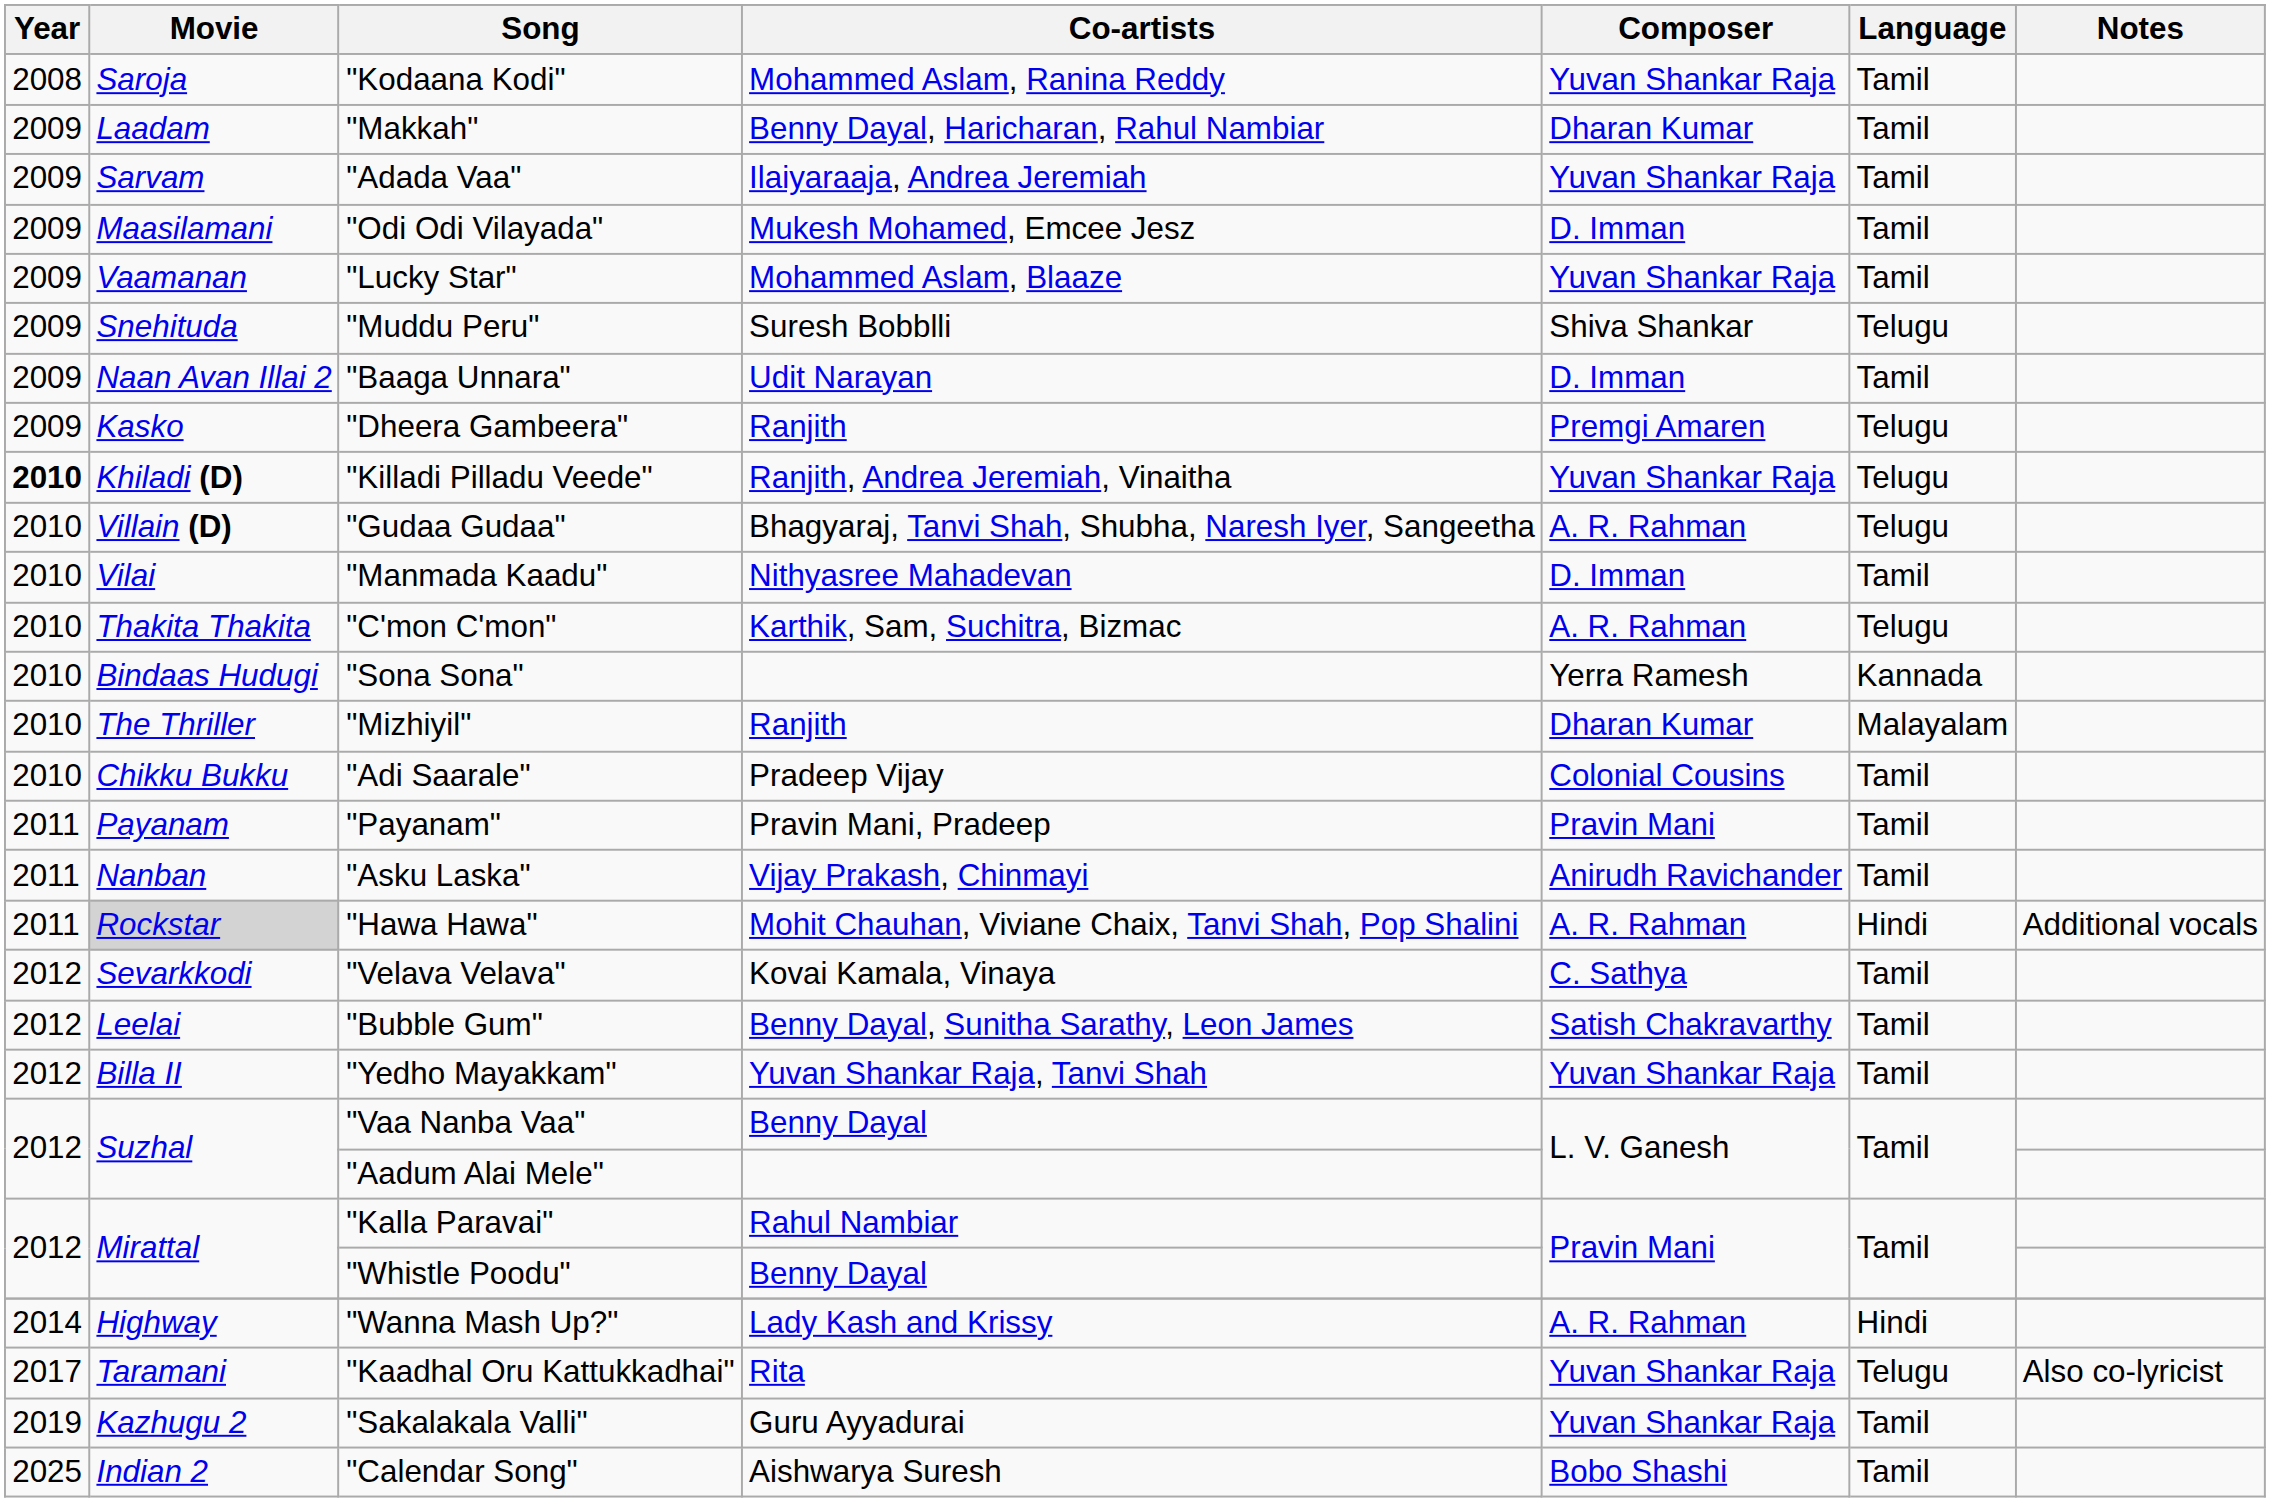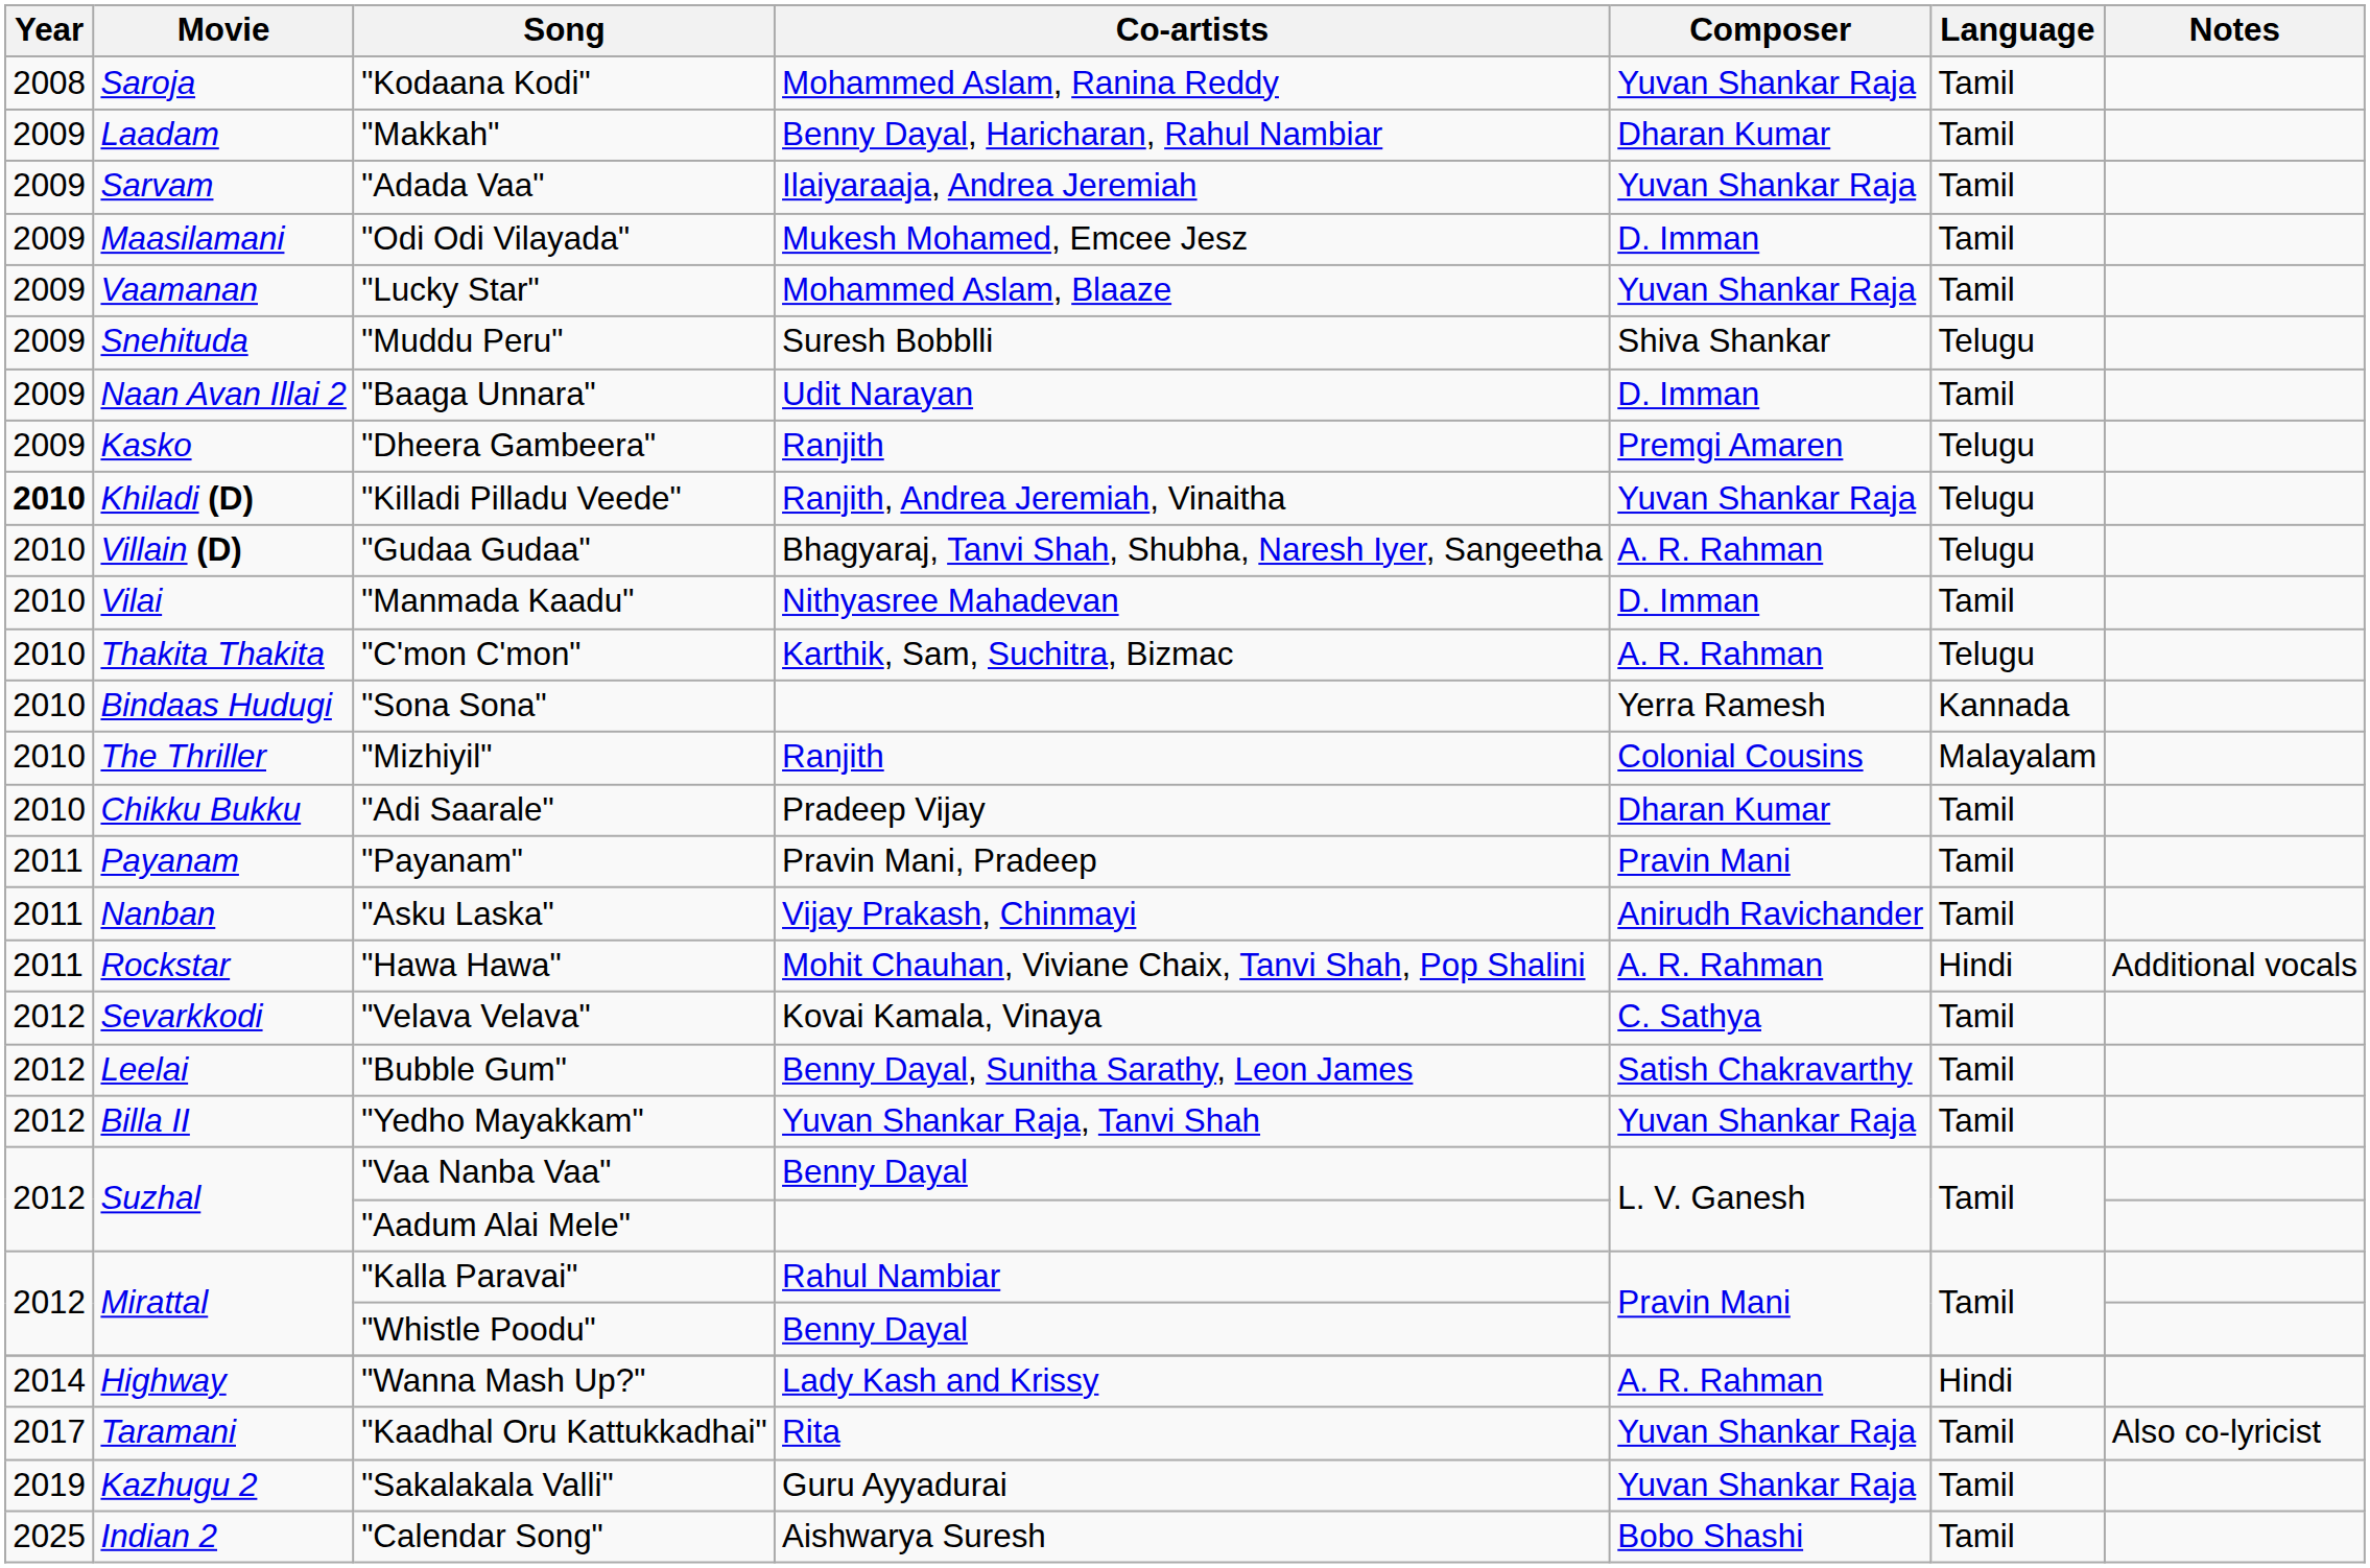 <table class="wikitable">
 <tr>
 <th>Year</th>
 <th>Movie</th>
 <th>Song</th>
 <th>Co-artists</th>
 <th>Composer</th>
 <th>Language</th>
 <th>Notes</th>
 </tr>
 <tr>
 <td>2008</td>
 <td><em><a href='#'>Saroja</a></em></td>
 <td>"Kodaana Kodi"</td>
 <td><a href='#'>Mohammed Aslam</a>, <a href='#'>Ranina Reddy</a></td>
 <td><a href='#'>Yuvan Shankar Raja</a></td>
 <td>Tamil</td>
 <td></td>
 </tr>
 <tr>
 <td>2009</td>
 <td><em><a href='#'>Laadam</a></em></td>
 <td>"Makkah"</td>
 <td><a href='#'>Benny Dayal</a>, <a href='#'>Haricharan</a>, <a href='#'>Rahul Nambiar</a></td>
 <td><a href='#'>Dharan Kumar</a></td>
 <td>Tamil</td>
 <td></td>
 </tr>
 <tr>
 <td>2009</td>
 <td><em><a href='#'>Sarvam</a></em></td>
 <td>"Adada Vaa"</td>
 <td><a href='#'>Ilaiyaraaja</a>, <a href='#'>Andrea Jeremiah</a></td>
 <td><a href='#'>Yuvan Shankar Raja</a></td>
 <td>Tamil</td>
 <td></td>
 </tr>
 <tr>
 <td>2009</td>
 <td><em><a href='#'>Maasilamani</a></em></td>
 <td>"Odi Odi Vilayada"</td>
 <td><a href='#'>Mukesh Mohamed</a>, Emcee Jesz</td>
 <td><a href='#'>D. Imman</a></td>
 <td>Tamil</td>
 <td></td>
 </tr>
 <tr>
 <td>2009</td>
 <td><em><a href='#'>Vaamanan</a></em></td>
 <td>"Lucky Star"</td>
 <td><a href='#'>Mohammed Aslam</a>, <a href='#'>Blaaze</a></td>
 <td><a href='#'>Yuvan Shankar Raja</a></td>
 <td>Tamil</td>
 <td></td>
 </tr>
 <tr>
 <td>2009</td>
 <td><em><a href='#'>Snehituda</a></em></td>
 <td>"Muddu Peru"</td>
 <td>Suresh Bobblli</td>
 <td>Shiva Shankar</td>
 <td>Telugu</td>
 <td></td>
 </tr>
 <tr>
 <td>2009</td>
 <td><em><a href='#'>Naan Avan Illai 2</a></em></td>
 <td>"Baaga Unnara"</td>
 <td><a href='#'>Udit Narayan</a></td>
 <td><a href='#'>D. Imman</a></td>
 <td>Tamil</td>
 <td></td>
 </tr>
 <tr>
 <td>2009</td>
 <td><em><a href='#'>Kasko</a></em></td>
 <td>"Dheera Gambeera"</td>
 <td><a href='#'>Ranjith</a></td>
 <td><a href='#'>Premgi Amaren</a></td>
 <td>Telugu</td>
 <td></td>
 </tr>
 <tr>
 <td><strong>2010</strong></td>
 <td><em><a href='#'>Khiladi</a></em> <strong>(D)</strong></td>
 <td>"Killadi Pilladu Veede"</td>
 <td><a href='#'>Ranjith</a>, <a href='#'>Andrea Jeremiah</a>, Vinaitha</td>
 <td><a href='#'>Yuvan Shankar Raja</a></td>
 <td>Telugu</td>
 <td></td>
 </tr>
 <tr>
 <td>2010</td>
 <td><em><a href='#'>Villain</a></em> <strong>(D)</strong></td>
 <td>"Gudaa Gudaa"</td>
 <td>Bhagyaraj, <a href='#'>Tanvi Shah</a>, Shubha, <a href='#'>Naresh Iyer</a>, Sangeetha</td>
 <td><a href='#'>A. R. Rahman</a></td>
 <td>Telugu</td>
 <td></td>
 </tr>
 <tr>
 <td>2010</td>
 <td><em><a href='#'>Vilai</a></em></td>
 <td>"Manmada Kaadu"</td>
 <td><a href='#'>Nithyasree Mahadevan</a></td>
 <td><a href='#'>D. Imman</a></td>
 <td>Tamil</td>
 <td></td>
 </tr>
 <tr>
 <td>2010</td>
 <td><em><a href='#'>Thakita Thakita</a></em></td>
 <td>"C'mon C'mon"</td>
 <td><a href='#'>Karthik</a>, Sam, <a href='#'>Suchitra</a>, Bizmac</td>
 <td><a href='#'>A. R. Rahman</a></td>
 <td>Telugu</td>
 <td></td>
 </tr>
 <tr>
 <td>2010</td>
 <td><em><a href='#'>Bindaas Hudugi</a></em></td>
 <td>"Sona Sona"</td>
 <td></td>
 <td>Yerra Ramesh</td>
 <td>Kannada</td>
 <td></td>
 </tr>
 <tr>
 <td>2010</td>
 <td><em><a href='#'>The Thriller</a></em></td>
 <td>"Mizhiyil"</td>
 <td><a href='#'>Ranjith</a></td>
-<td><a href='#'>Dharan Kumar</a></td>
+<td><a href='#'>Colonial Cousins</a></td>
 <td>Malayalam</td>
 <td></td>
 </tr>
 <tr>
 <td>2010</td>
 <td><em><a href='#'>Chikku Bukku</a></em></td>
 <td>"Adi Saarale"</td>
 <td>Pradeep Vijay</td>
-<td><a href='#'>Colonial Cousins</a></td>
+<td><a href='#'>Dharan Kumar</a></td>
 <td>Tamil</td>
 <td></td>
 </tr>
 <tr>
 <td>2011</td>
 <td><em><a href='#'>Payanam</a></em></td>
 <td>"Payanam"</td>
 <td>Pravin Mani, Pradeep</td>
 <td><a href='#'>Pravin Mani</a></td>
 <td>Tamil</td>
 <td></td>
 </tr>
 <tr>
 <td>2011</td>
 <td><em><a href='#'>Nanban</a></em></td>
 <td>"Asku Laska"</td>
 <td><a href='#'>Vijay Prakash</a>, <a href='#'>Chinmayi</a></td>
 <td><a href='#'>Anirudh Ravichander</a></td>
 <td>Tamil</td>
 <td></td>
 </tr>
 <tr>
 <td>2011</td>
-<td style="background: lightgrey;"><em><a href='#'>Rockstar</a></em></td>
+<td><em><a href='#'>Rockstar</a></em></td>
 <td>"Hawa Hawa"</td>
 <td><a href='#'>Mohit Chauhan</a>, Viviane Chaix, <a href='#'>Tanvi Shah</a>,  <a href='#'>Pop Shalini</a></td>
 <td><a href='#'>A. R. Rahman</a></td>
 <td>Hindi</td>
 <td>Additional vocals</td>
 </tr>
 <tr>
 <td>2012</td>
 <td><em><a href='#'>Sevarkkodi</a></em></td>
 <td>"Velava Velava"</td>
 <td>Kovai Kamala, Vinaya</td>
 <td><a href='#'>C. Sathya</a></td>
 <td>Tamil</td>
 <td></td>
 </tr>
 <tr>
 <td>2012</td>
 <td><em><a href='#'>Leelai</a></em></td>
 <td>"Bubble Gum"</td>
 <td><a href='#'>Benny Dayal</a>, <a href='#'>Sunitha Sarathy</a>, <a href='#'>Leon James</a></td>
 <td><a href='#'>Satish Chakravarthy</a></td>
 <td>Tamil</td>
 <td></td>
 </tr>
 <tr>
 <td>2012</td>
 <td><em><a href='#'>Billa II</a></em></td>
 <td>"Yedho Mayakkam"</td>
 <td><a href='#'>Yuvan Shankar Raja</a>, <a href='#'>Tanvi Shah</a></td>
 <td><a href='#'>Yuvan Shankar Raja</a></td>
 <td>Tamil</td>
 <td></td>
 </tr>
 <tr>
 <td rowspan=2>2012</td>
 <td rowspan=2><em><a href='#'>Suzhal</a></em></td>
 <td>"Vaa Nanba Vaa"</td>
 <td><a href='#'>Benny Dayal</a></td>
 <td rowspan=2>L. V. Ganesh</td>
 <td rowspan=2>Tamil</td>
 <td></td>
 </tr>
 <tr>
 <td>"Aadum Alai Mele"</td>
 <td></td>
 </tr>
 <tr>
 <td rowspan=2>2012</td>
 <td rowspan=2><em><a href='#'>Mirattal</a></em></td>
 <td>"Kalla Paravai"</td>
 <td><a href='#'>Rahul Nambiar</a></td>
 <td rowspan=2><a href='#'>Pravin Mani</a></td>
 <td rowspan=2>Tamil</td>
 <td></td>
 </tr>
 <tr>
 <td>"Whistle Poodu"</td>
 <td><a href='#'>Benny Dayal</a></td>
 <td></td>
 </tr>
 <tr>
 </tr>
 <tr>
 <td>2014</td>
 <td><em><a href='#'>Highway</a></em></td>
 <td>"Wanna Mash Up?"</td>
 <td><a href='#'>Lady Kash and Krissy</a></td>
 <td><a href='#'>A. R. Rahman</a></td>
 <td>Hindi</td>
 <td></td>
 </tr>
 <tr>
 <td>2017</td>
 <td><em><a href='#'>Taramani</a></em></td>
 <td>"Kaadhal Oru Kattukkadhai"</td>
 <td><a href='#'>Rita</a></td>
 <td><a href='#'>Yuvan Shankar Raja</a></td>
-<td>Telugu</td>
+<td>Tamil</td>
 <td>Also co-lyricist</td>
 </tr>
 <tr>
 <td>2019</td>
 <td><em><a href='#'>Kazhugu 2</a></em></td>
 <td>"Sakalakala Valli"</td>
 <td>Guru Ayyadurai</td>
 <td><a href='#'>Yuvan Shankar Raja</a></td>
 <td>Tamil</td>
 <td></td>
 </tr>
 <tr>
 <td>2025</td>
 <td><em><a href='#'>Indian 2</a></em></td>
 <td>"Calendar Song"</td>
 <td>Aishwarya Suresh</td>
 <td><a href='#'>Bobo Shashi</a></td>
 <td>Tamil</td>
 <td></td>
 </tr>
 </table>
